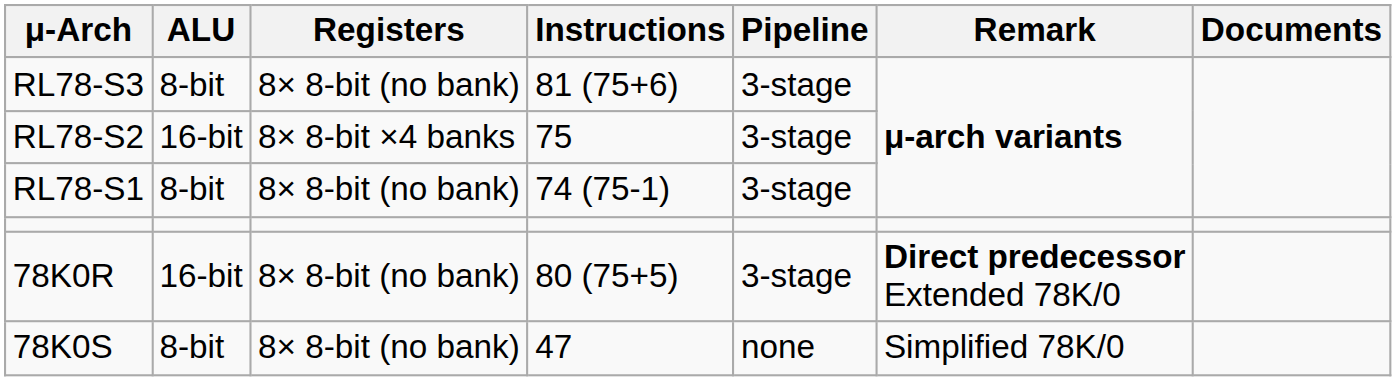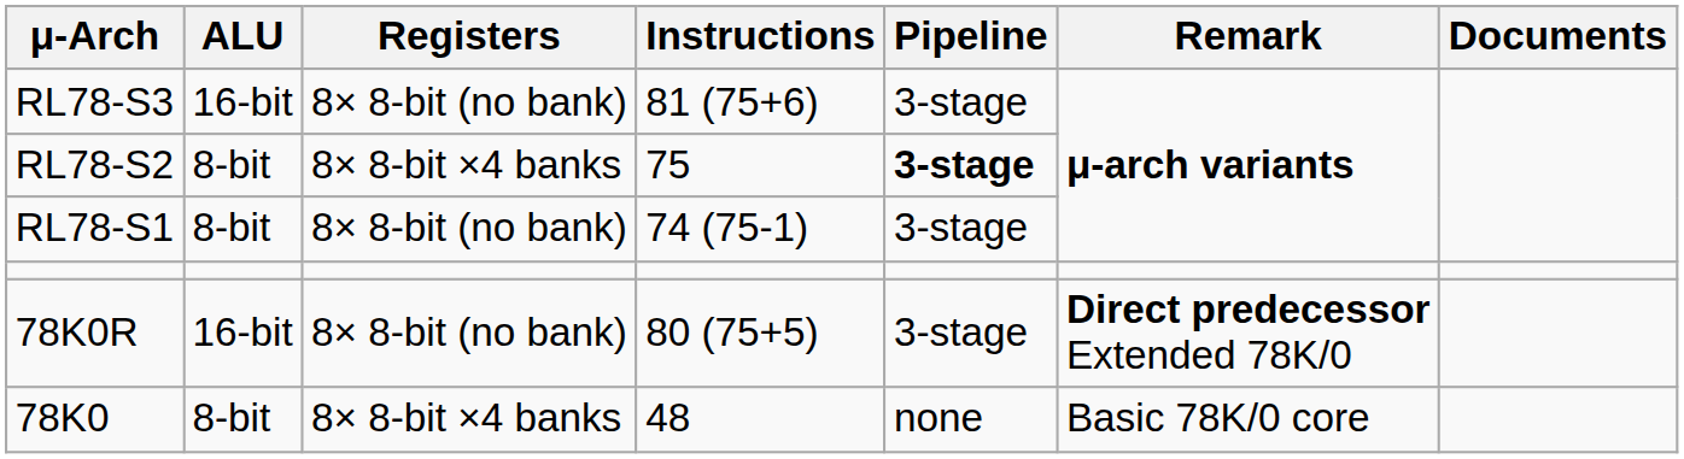 <table class="wikitable">
 <tr>
 <th>μ-Arch</th>
 <th>ALU</th>
 <th>Registers</th>
 <th>Instructions</th>
 <th>Pipeline</th>
 <th>Remark</th>
 <th>Documents</th>
 </tr>
 <tr>
 <td>RL78-S3</td>
-<td>8-bit</td>
+<td>16-bit</td>
 <td>8× 8-bit (no bank)</td>
 <td>81 (75+6)</td>
 <td>3-stage</td>
 <td rowspan="3"><strong>μ-arch variants</strong></td>
 <td rowspan="3"></td>
 </tr>
 <tr>
 <td>RL78-S2</td>
-<td>16-bit</td>
+<td>8-bit</td>
 <td>8× 8-bit ×4 banks</td>
 <td>75</td>
-<td>3-stage</td>
+<td><strong>3-stage</strong></td>
 </tr>
 <tr>
 <td>RL78-S1</td>
 <td>8-bit</td>
 <td>8× 8-bit (no bank)</td>
 <td>74 (75-1)</td>
 <td>3-stage</td>
 </tr>
 <tr>
 <td></td>
 <td></td>
 <td></td>
 <td></td>
 <td></td>
 <td></td>
 <td></td>
 </tr>
 <tr>
 <td>78K0R</td>
 <td>16-bit</td>
 <td>8× 8-bit (no bank)</td>
 <td>80 (75+5)</td>
 <td>3-stage</td>
 <td><strong>Direct predecessor</strong><br>Extended 78K/0</td>
 <td></td>
 </tr>
 <tr>
-<td>78K0S</td>
+<td>78K0</td>
 <td>8-bit</td>
-<td>8× 8-bit (no bank)</td>
-<td>47</td>
+<td>8× 8-bit ×4 banks</td>
+<td>48</td>
 <td>none</td>
-<td>Simplified 78K/0</td>
+<td>Basic 78K/0 core</td>
 <td></td>
 </tr>
 </table>
